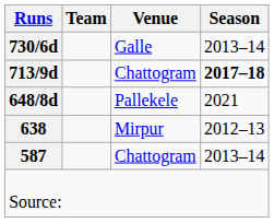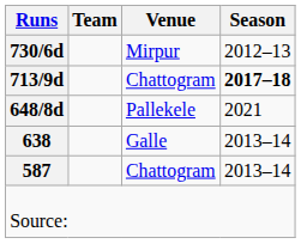 <table class="wikitable">
 <tr>
 <th align="center"><strong><a href='#'>Runs</a></strong></th>
 <th align="center"><strong>Team</strong></th>
 <th align="center"><strong>Venue</strong></th>
 <th align="center"><strong>Season</strong></th>
 </tr>
 <tr>
 <th>730/6d</th>
 <td></td>
-<td><a href='#'>Galle</a></td>
-<td>2013–14</td>
+<td><a href='#'>Mirpur</a></td>
+<td>2012–13</td>
 </tr>
 <tr>
 <th>713/9d</th>
 <td></td>
 <td><a href='#'>Chattogram</a></td>
 <td><strong>2017–18</strong></td>
 </tr>
 <tr>
 <th>648/8d</th>
 <td></td>
 <td><a href='#'>Pallekele</a></td>
 <td>2021</td>
 </tr>
 <tr>
 <th>638</th>
 <td></td>
-<td><a href='#'>Mirpur</a></td>
-<td>2012–13</td>
+<td><a href='#'>Galle</a></td>
+<td>2013–14</td>
 </tr>
 <tr>
 <th>587</th>
 <td></td>
 <td><a href='#'>Chattogram</a></td>
 <td>2013–14</td>
 </tr>
 <tr>
 <td colspan="5"><br>Source:</td>
 </tr>
 </table>
